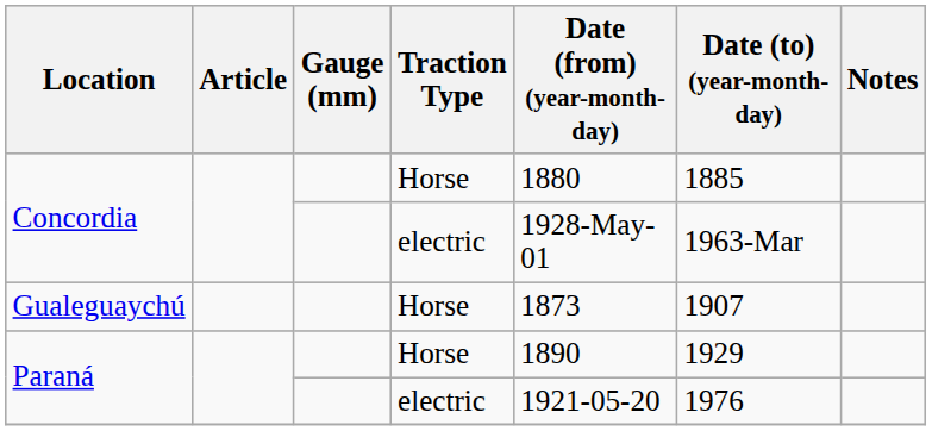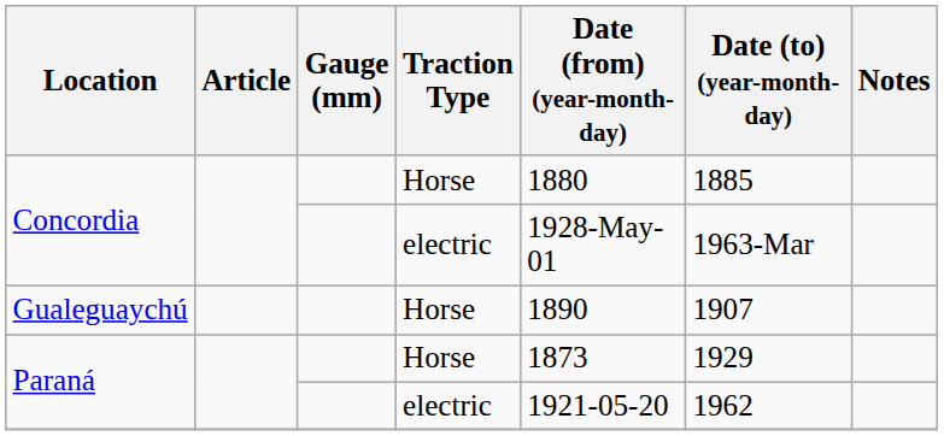 <table class="wikitable sortable">
 <tr>
 <th>Location</th>
 <th>Article</th>
 <th>Gauge<br> (mm)</th>
 <th>Traction<br>Type</th>
 <th width=80px>Date (from)<br><small>(year-month-day)</small></th>
 <th width=80px>Date (to)<br><small>(year-month-day)</small></th>
 <th>Notes</th>
 </tr>
 <tr>
 <td rowspan="2"><a href='#'>Concordia</a></td>
 <td rowspan="2"> </td>
 <td align=right></td>
 <td>Horse</td>
 <td>1880</td>
 <td>1885</td>
 <td> </td>
 </tr>
 <tr>
 <td align=right></td>
 <td>electric</td>
 <td>1928-May-01</td>
 <td>1963-Mar</td>
 <td> </td>
 </tr>
 <tr>
 <td><a href='#'>Gualeguaychú</a></td>
 <td> </td>
 <td align=right></td>
 <td>Horse</td>
-<td>1873</td>
+<td>1890</td>
 <td>1907</td>
 <td> </td>
 </tr>
 <tr>
 <td rowspan="2"><a href='#'>Paraná</a></td>
 <td rowspan="2"> </td>
 <td align=right></td>
 <td>Horse</td>
-<td>1890</td>
+<td>1873</td>
 <td>1929</td>
 <td> </td>
 </tr>
 <tr>
 <td align=right></td>
 <td>electric</td>
 <td>1921-05-20</td>
-<td>1976</td>
+<td>1962</td>
 <td> </td>
 </tr>
 <tr>
 </tr>
 </table>
